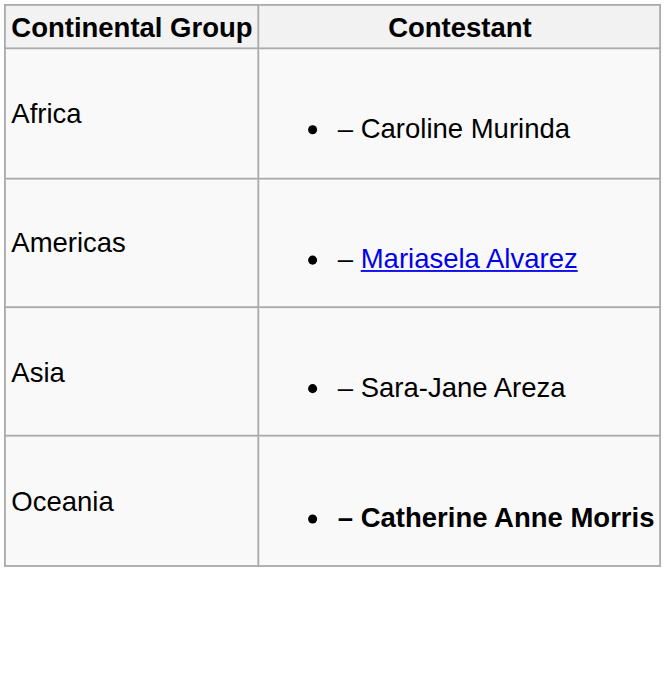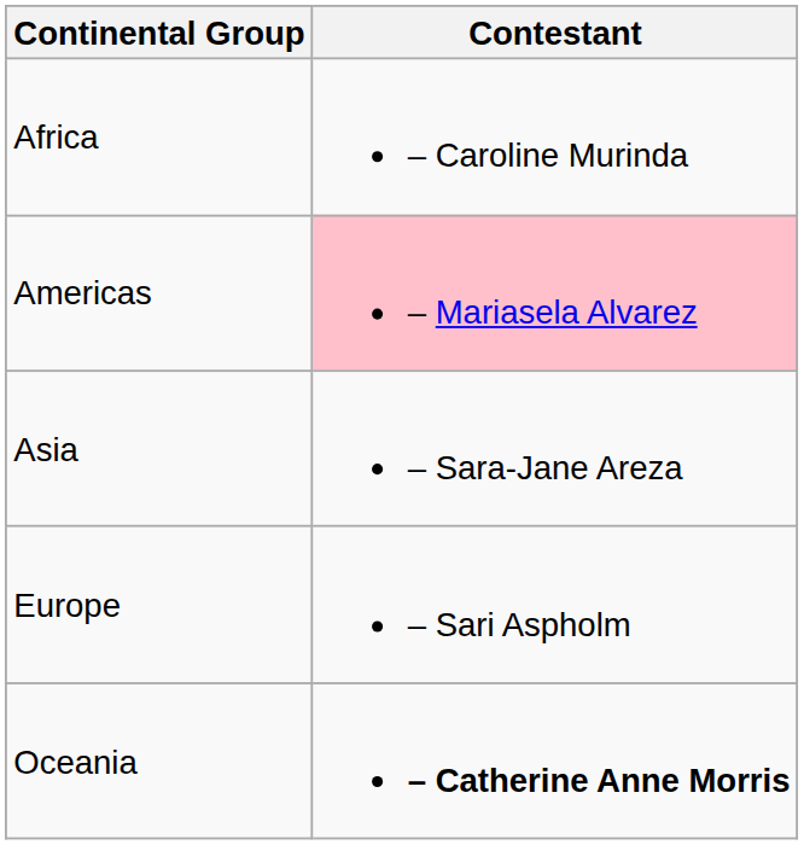 <table class="wikitable sortable" style="font-size:95%;">
 <tr>
 <th>Continental Group</th>
 <th>Contestant</th>
 </tr>
 <tr>
 <td>Africa</td>
 <td><br><ul><li> – Caroline Murinda</li></ul></td>
 </tr>
 <tr>
 <td>Americas</td>
-<td><br><ul><li> – <a href='#'>Mariasela Alvarez</a></li></ul></td>
+<td style="background: pink;"><br><ul><li> – <a href='#'>Mariasela Alvarez</a></li></ul></td>
 </tr>
 <tr>
 <td>Asia</td>
 <td><br><ul><li> – Sara-Jane Areza</li></ul></td>
 </tr>
 <tr>
+<td>Europe</td>
+<td><br><ul><li> – Sari Aspholm</li></ul></td>
+</tr>
+<tr>
 <td>Oceania</td>
 <td><strong><br><ul><li> – Catherine Anne Morris</li></ul></strong></td>
 </tr>
 </table>
